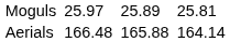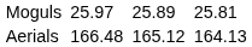 <table>
 <tr>
 <td>Moguls<br></td>
 <td></td>
 <td>25.97</td>
 <td></td>
 <td>25.89</td>
 <td></td>
 <td>25.81</td>
 </tr>
 <tr>
 <td>Aerials<br></td>
 <td></td>
 <td>166.48</td>
 <td></td>
-<td>165.88</td>
+<td>165.12</td>
 <td></td>
-<td>164.14</td>
+<td>164.13</td>
 </tr>
 </table>
